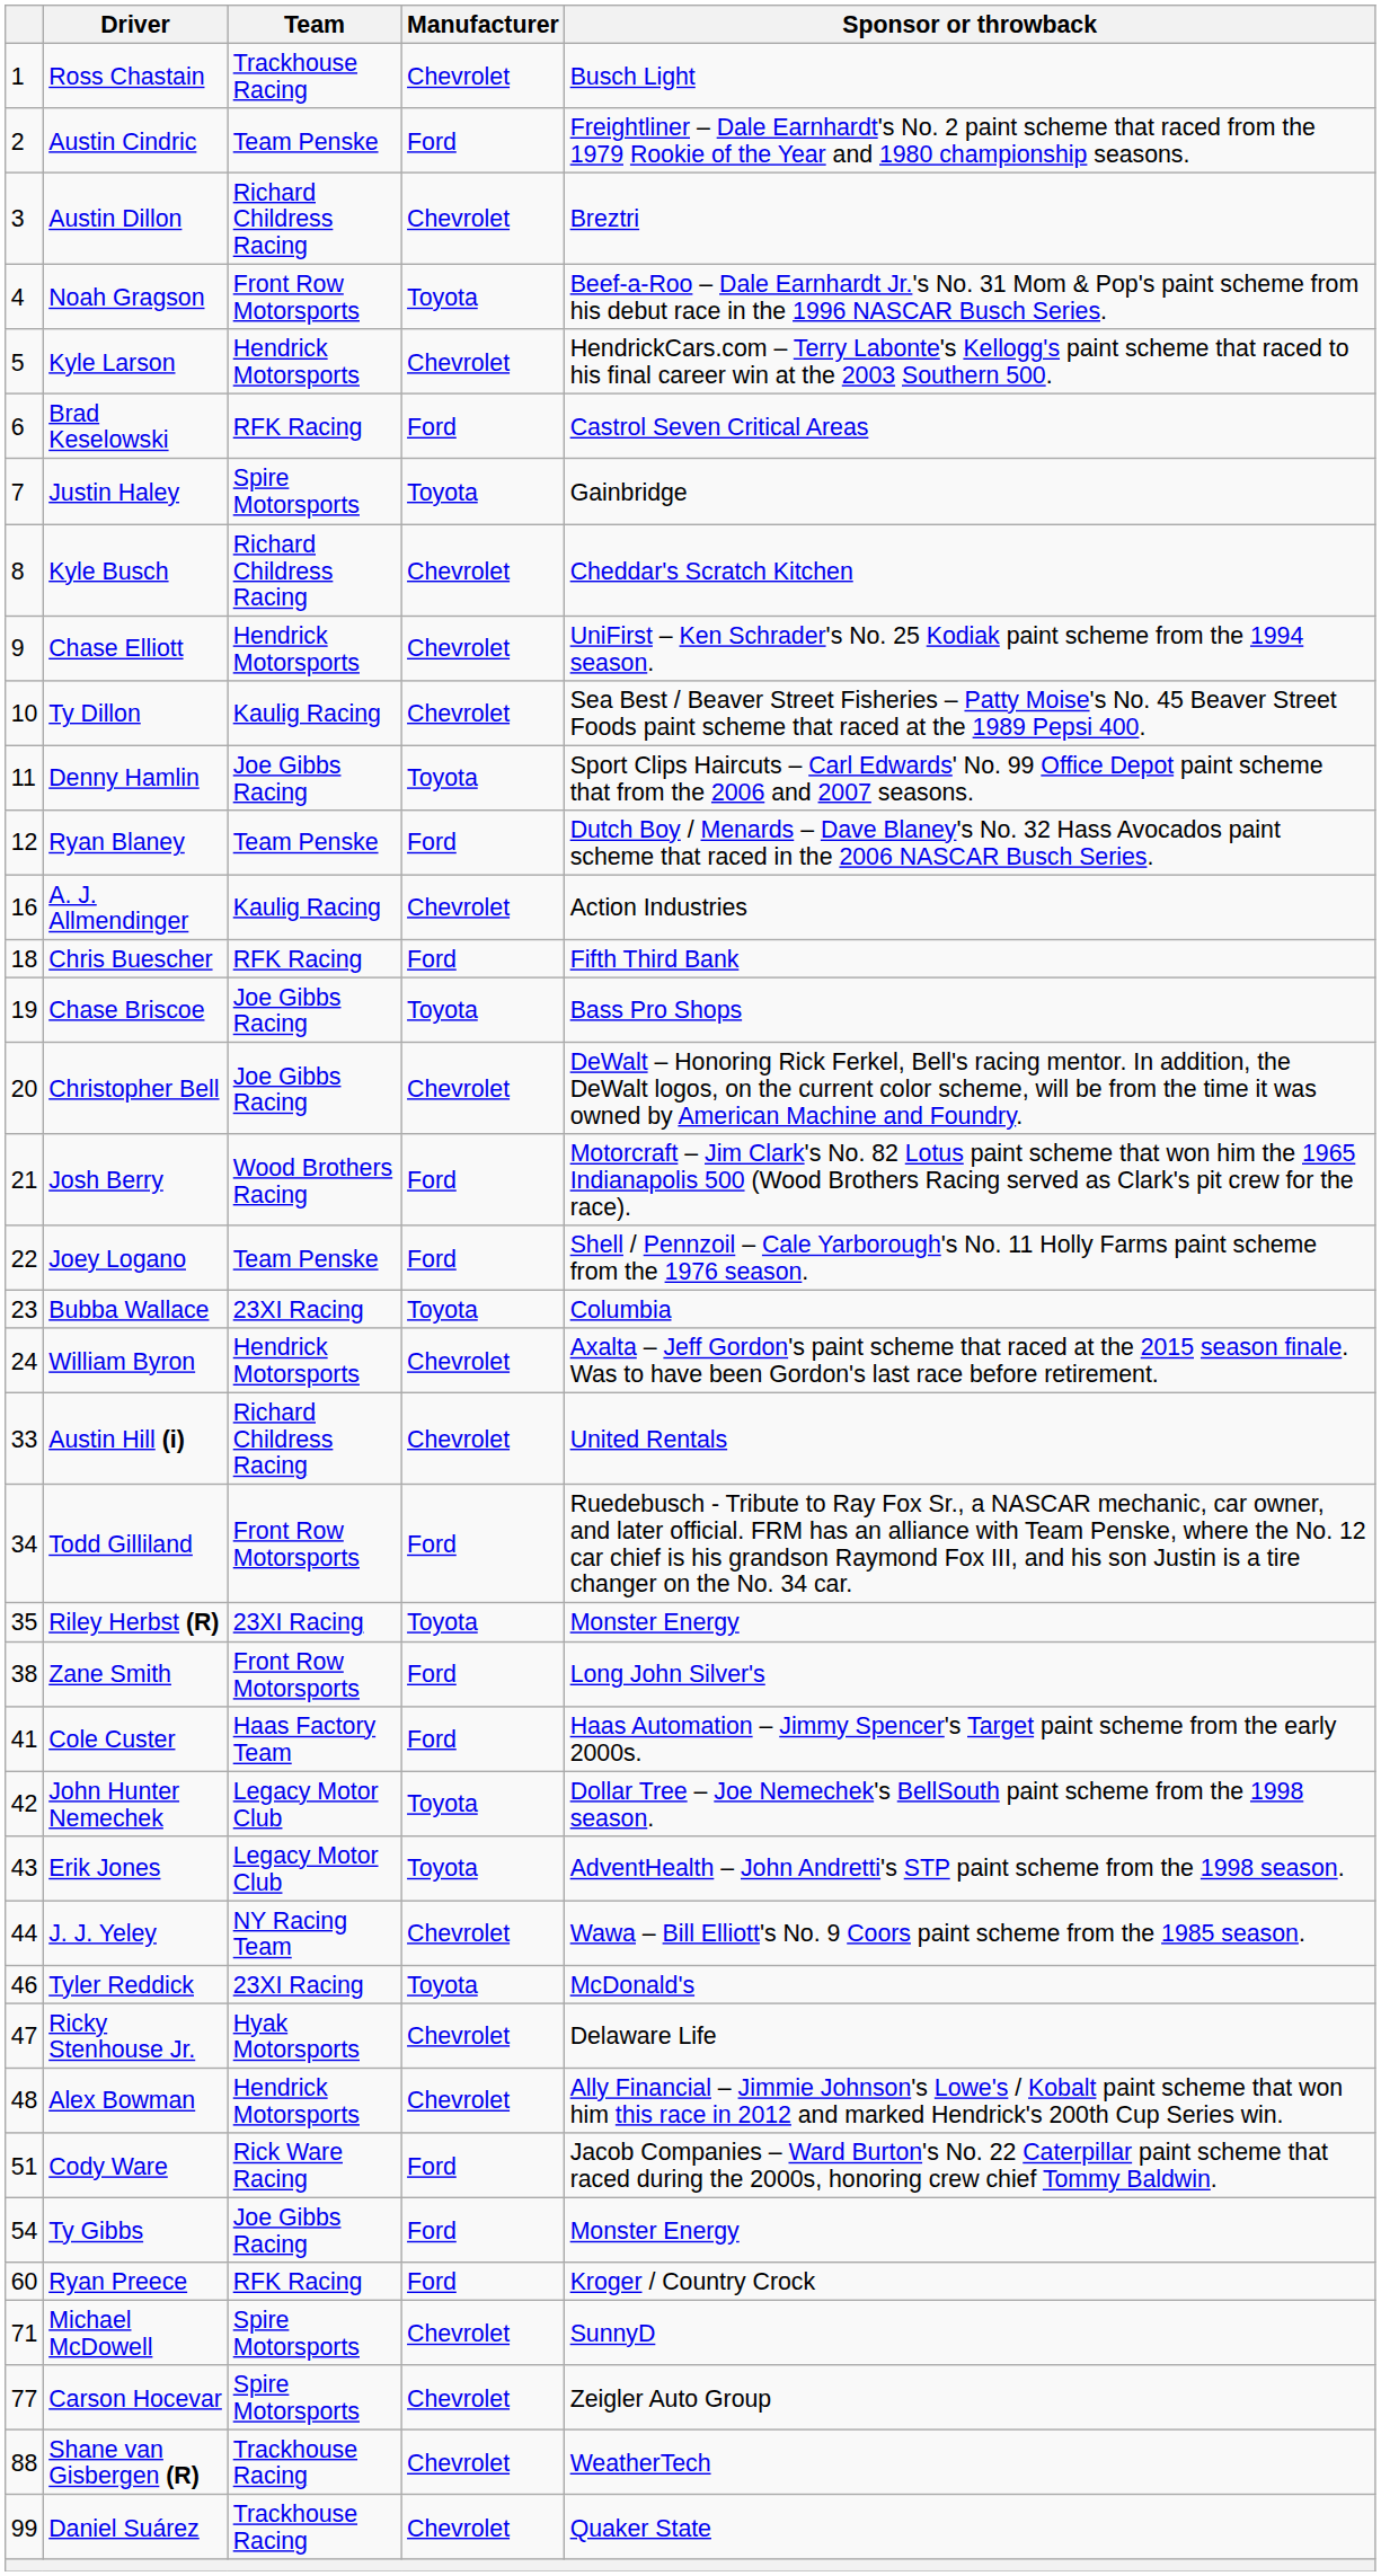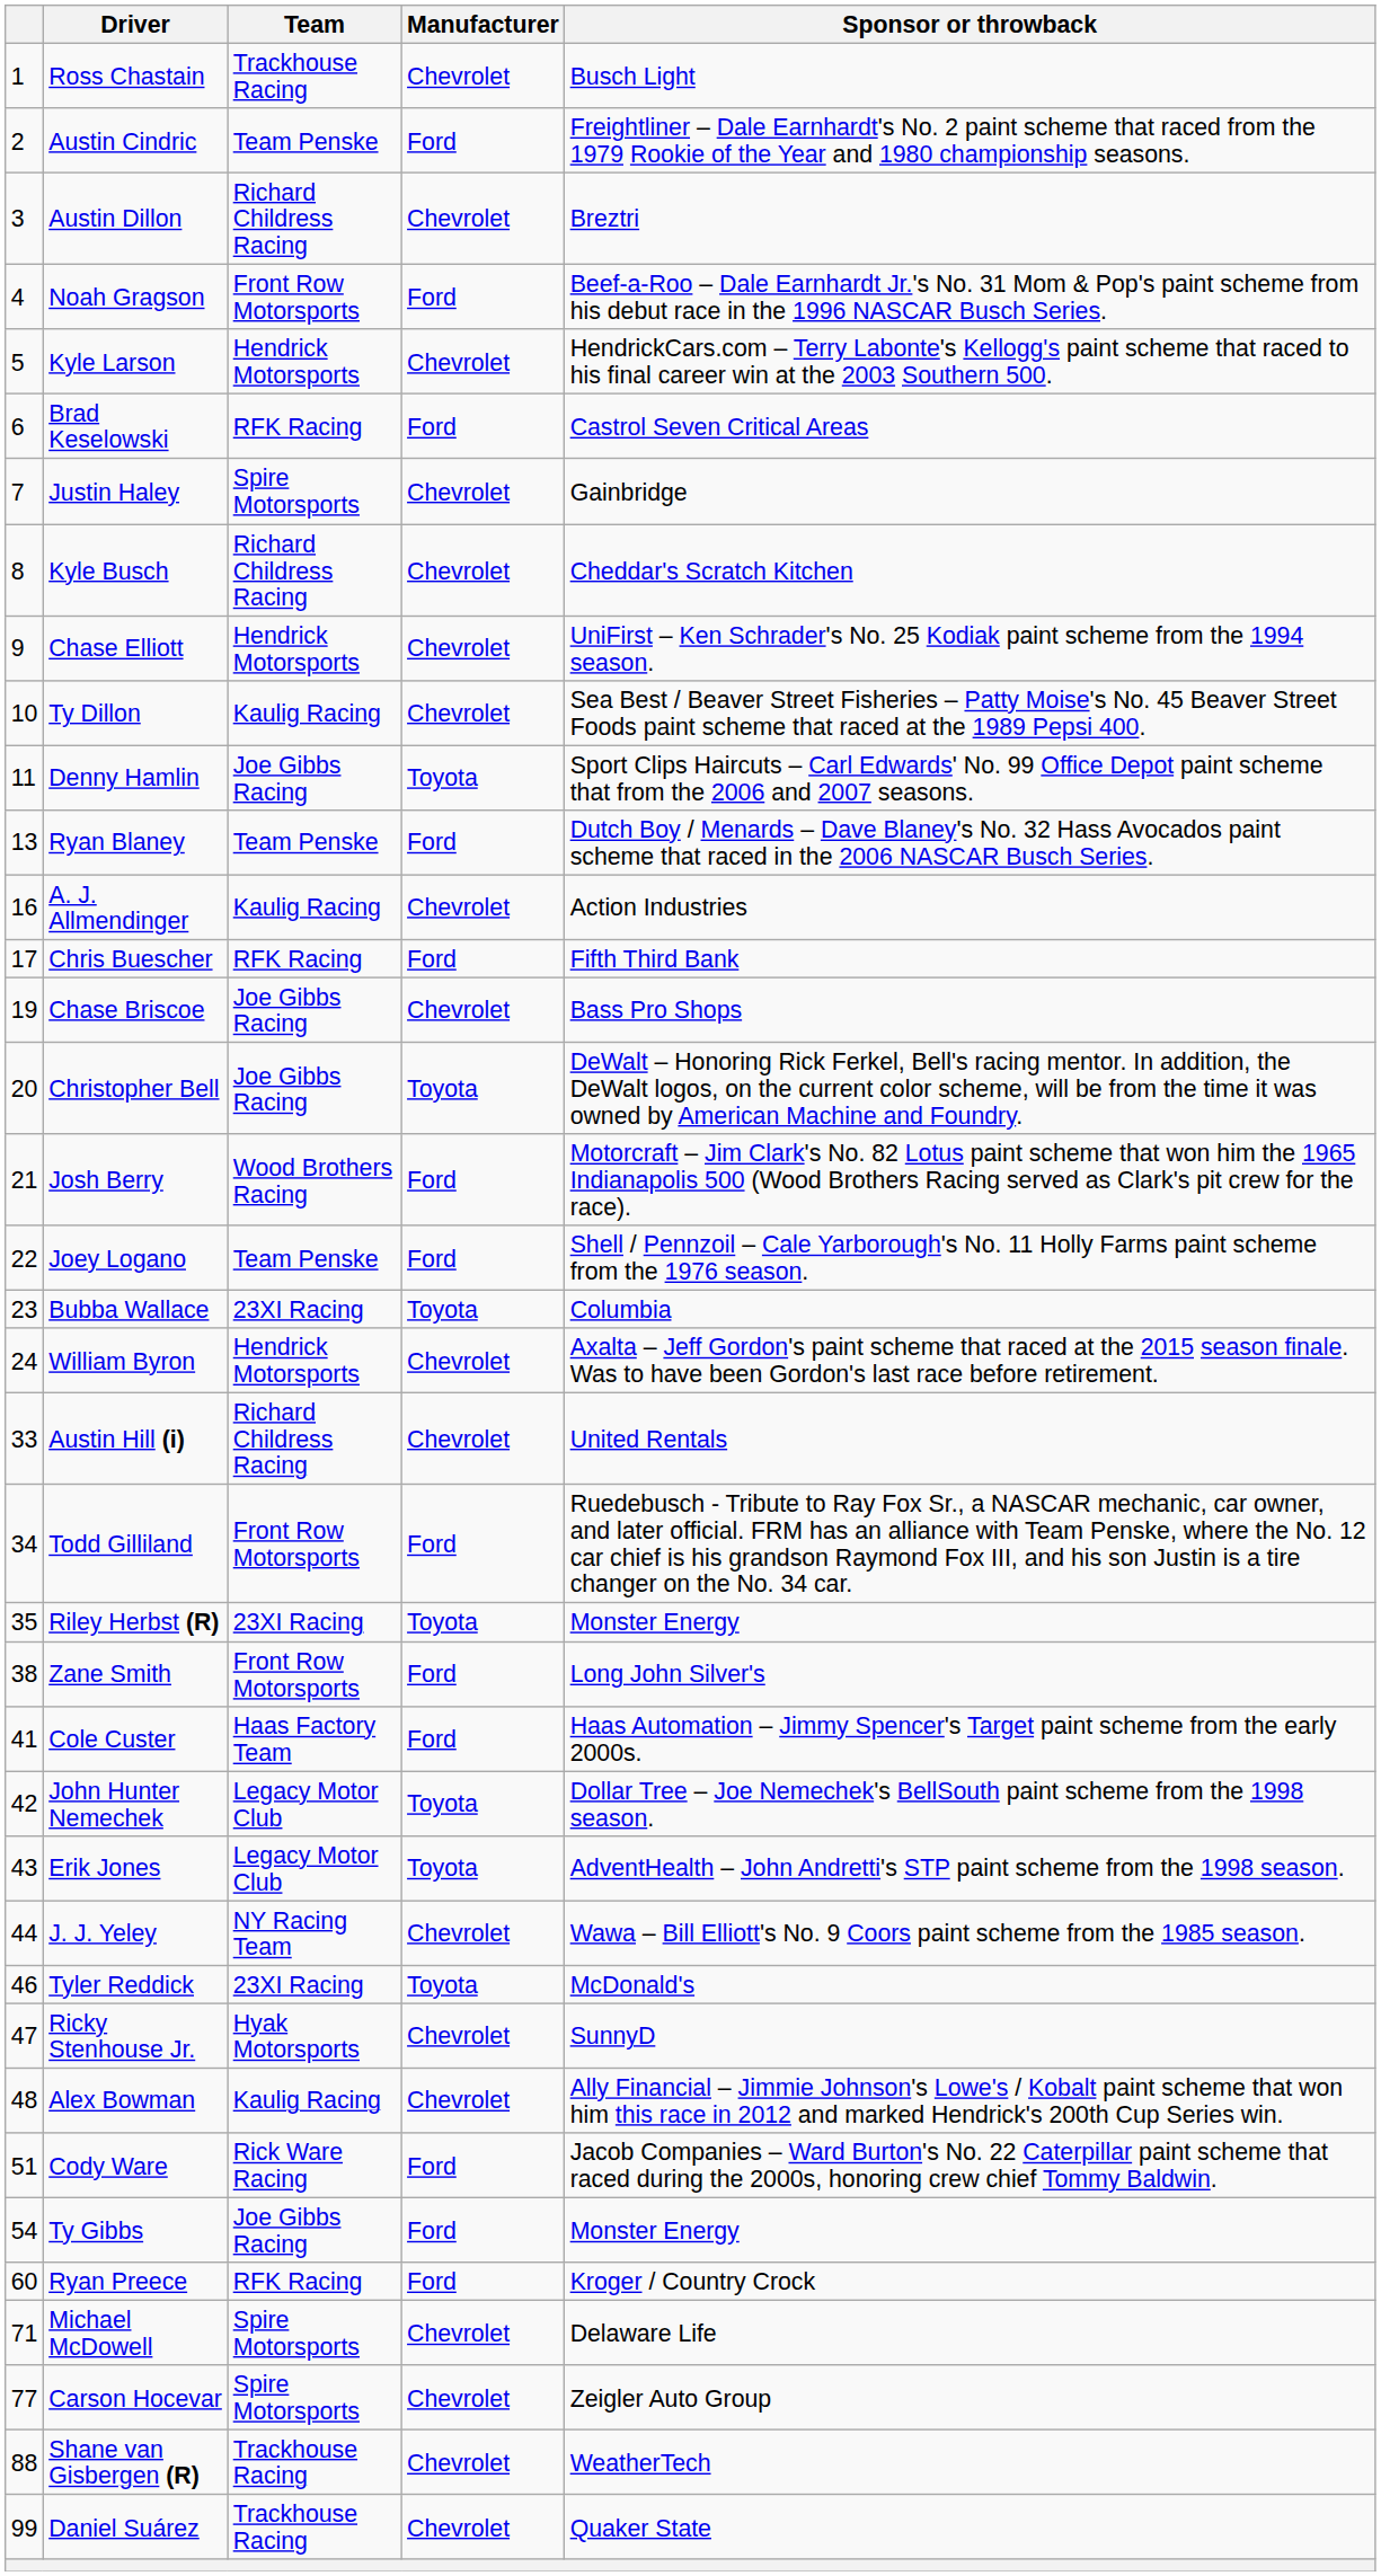 <table class="wikitable" style="font-size:95%">
 <tr>
 <th></th>
 <th>Driver</th>
 <th>Team</th>
 <th>Manufacturer</th>
 <th>Sponsor or throwback</th>
 </tr>
 <tr>
 <td>1</td>
 <td><a href='#'>Ross Chastain</a></td>
 <td><a href='#'>Trackhouse Racing</a></td>
 <td><a href='#'>Chevrolet</a></td>
 <td><a href='#'>Busch Light</a></td>
 </tr>
 <tr>
 <td>2</td>
 <td><a href='#'>Austin Cindric</a></td>
 <td><a href='#'>Team Penske</a></td>
 <td><a href='#'>Ford</a></td>
 <td><a href='#'>Freightliner</a> – <a href='#'>Dale Earnhardt</a>'s No. 2 paint scheme that raced from the <a href='#'>1979</a> <a href='#'>Rookie of the Year</a> and <a href='#'>1980 championship</a> seasons.</td>
 </tr>
 <tr>
 <td>3</td>
 <td><a href='#'>Austin Dillon</a></td>
 <td><a href='#'>Richard Childress Racing</a></td>
 <td><a href='#'>Chevrolet</a></td>
 <td><a href='#'>Breztri</a></td>
 </tr>
 <tr>
 <td>4</td>
 <td><a href='#'>Noah Gragson</a></td>
 <td><a href='#'>Front Row Motorsports</a></td>
-<td><a href='#'>Toyota</a></td>
+<td><a href='#'>Ford</a></td>
 <td><a href='#'>Beef-a-Roo</a> – <a href='#'>Dale Earnhardt Jr.</a>'s No. 31 Mom & Pop's paint scheme from his debut race in the <a href='#'>1996 NASCAR Busch Series</a>.</td>
 </tr>
 <tr>
 <td>5</td>
 <td><a href='#'>Kyle Larson</a></td>
 <td><a href='#'>Hendrick Motorsports</a></td>
 <td><a href='#'>Chevrolet</a></td>
 <td>HendrickCars.com – <a href='#'>Terry Labonte</a>'s <a href='#'>Kellogg's</a> paint scheme that raced to his final career win at the <a href='#'>2003</a> <a href='#'>Southern 500</a>.</td>
 </tr>
 <tr>
 <td>6</td>
 <td><a href='#'>Brad Keselowski</a></td>
 <td><a href='#'>RFK Racing</a></td>
 <td><a href='#'>Ford</a></td>
 <td><a href='#'>Castrol Seven Critical Areas</a></td>
 </tr>
 <tr>
 <td>7</td>
 <td><a href='#'>Justin Haley</a></td>
 <td><a href='#'>Spire Motorsports</a></td>
-<td><a href='#'>Toyota</a></td>
+<td><a href='#'>Chevrolet</a></td>
 <td>Gainbridge</td>
 </tr>
 <tr>
 <td>8</td>
 <td><a href='#'>Kyle Busch</a></td>
 <td><a href='#'>Richard Childress Racing</a></td>
 <td><a href='#'>Chevrolet</a></td>
 <td><a href='#'>Cheddar's Scratch Kitchen</a></td>
 </tr>
 <tr>
 <td>9</td>
 <td><a href='#'>Chase Elliott</a></td>
 <td><a href='#'>Hendrick Motorsports</a></td>
 <td><a href='#'>Chevrolet</a></td>
 <td><a href='#'>UniFirst</a> – <a href='#'>Ken Schrader</a>'s No. 25 <a href='#'>Kodiak</a> paint scheme from the <a href='#'>1994 season</a>.</td>
 </tr>
 <tr>
 <td>10</td>
 <td><a href='#'>Ty Dillon</a></td>
 <td><a href='#'>Kaulig Racing</a></td>
 <td><a href='#'>Chevrolet</a></td>
 <td>Sea Best / Beaver Street Fisheries – <a href='#'>Patty Moise</a>'s No. 45 Beaver Street Foods paint scheme that raced at the <a href='#'>1989 Pepsi 400</a>.</td>
 </tr>
 <tr>
 <td>11</td>
 <td><a href='#'>Denny Hamlin</a></td>
 <td><a href='#'>Joe Gibbs Racing</a></td>
 <td><a href='#'>Toyota</a></td>
 <td>Sport Clips Haircuts – <a href='#'>Carl Edwards</a>' No. 99 <a href='#'>Office Depot</a> paint scheme that from the <a href='#'>2006</a> and <a href='#'>2007</a> seasons.</td>
 </tr>
 <tr>
-<td>12</td>
+<td>13</td>
 <td><a href='#'>Ryan Blaney</a></td>
 <td><a href='#'>Team Penske</a></td>
 <td><a href='#'>Ford</a></td>
 <td><a href='#'>Dutch Boy</a> / <a href='#'>Menards</a> – <a href='#'>Dave Blaney</a>'s No. 32 Hass Avocados paint scheme that raced in the <a href='#'>2006 NASCAR Busch Series</a>.</td>
 </tr>
 <tr>
 <td>16</td>
 <td><a href='#'>A. J. Allmendinger</a></td>
 <td><a href='#'>Kaulig Racing</a></td>
 <td><a href='#'>Chevrolet</a></td>
 <td>Action Industries</td>
 </tr>
 <tr>
-<td>18</td>
+<td>17</td>
 <td><a href='#'>Chris Buescher</a></td>
 <td><a href='#'>RFK Racing</a></td>
 <td><a href='#'>Ford</a></td>
 <td><a href='#'>Fifth Third Bank</a></td>
 </tr>
 <tr>
 <td>19</td>
 <td><a href='#'>Chase Briscoe</a></td>
 <td><a href='#'>Joe Gibbs Racing</a></td>
-<td><a href='#'>Toyota</a></td>
+<td><a href='#'>Chevrolet</a></td>
 <td><a href='#'>Bass Pro Shops</a></td>
 </tr>
 <tr>
 <td>20</td>
 <td><a href='#'>Christopher Bell</a></td>
 <td><a href='#'>Joe Gibbs Racing</a></td>
-<td><a href='#'>Chevrolet</a></td>
+<td><a href='#'>Toyota</a></td>
 <td><a href='#'>DeWalt</a> – Honoring Rick Ferkel, Bell's racing mentor.  In addition, the DeWalt logos, on the current color scheme, will be from the time it was owned by <a href='#'>American Machine and Foundry</a>.</td>
 </tr>
 <tr>
 <td>21</td>
 <td><a href='#'>Josh Berry</a></td>
 <td><a href='#'>Wood Brothers Racing</a></td>
 <td><a href='#'>Ford</a></td>
 <td><a href='#'>Motorcraft</a> – <a href='#'>Jim Clark</a>'s No. 82 <a href='#'>Lotus</a> paint scheme that won him the <a href='#'>1965 Indianapolis 500</a> (Wood Brothers Racing served as Clark's pit crew for the race).</td>
 </tr>
 <tr>
 <td>22</td>
 <td><a href='#'>Joey Logano</a></td>
 <td><a href='#'>Team Penske</a></td>
 <td><a href='#'>Ford</a></td>
 <td><a href='#'>Shell</a> / <a href='#'>Pennzoil</a> – <a href='#'>Cale Yarborough</a>'s No. 11 Holly Farms paint scheme from the <a href='#'>1976 season</a>.</td>
 </tr>
 <tr>
 <td>23</td>
 <td><a href='#'>Bubba Wallace</a></td>
 <td><a href='#'>23XI Racing</a></td>
 <td><a href='#'>Toyota</a></td>
 <td><a href='#'>Columbia</a></td>
 </tr>
 <tr>
 <td>24</td>
 <td><a href='#'>William Byron</a></td>
 <td><a href='#'>Hendrick Motorsports</a></td>
 <td><a href='#'>Chevrolet</a></td>
 <td><a href='#'>Axalta</a> – <a href='#'>Jeff Gordon</a>'s paint scheme that raced at the <a href='#'>2015</a> <a href='#'>season finale</a>.  Was to have been Gordon's last race before retirement.</td>
 </tr>
 <tr>
 <td>33</td>
 <td><a href='#'>Austin Hill</a> <strong>(i)</strong></td>
 <td><a href='#'>Richard Childress Racing</a></td>
 <td><a href='#'>Chevrolet</a></td>
 <td><a href='#'>United Rentals</a></td>
 </tr>
 <tr>
 <td>34</td>
 <td><a href='#'>Todd Gilliland</a></td>
 <td><a href='#'>Front Row Motorsports</a></td>
 <td><a href='#'>Ford</a></td>
 <td>Ruedebusch - Tribute to Ray Fox Sr., a NASCAR mechanic, car owner, and later official. FRM has an alliance with Team Penske, where the No. 12 car chief is his grandson Raymond Fox III, and his son Justin is a tire changer on the No. 34 car.</td>
 </tr>
 <tr>
 <td>35</td>
 <td><a href='#'>Riley Herbst</a> <strong>(R)</strong></td>
 <td><a href='#'>23XI Racing</a></td>
 <td><a href='#'>Toyota</a></td>
 <td><a href='#'>Monster Energy</a></td>
 </tr>
 <tr>
 <td>38</td>
 <td><a href='#'>Zane Smith</a></td>
 <td><a href='#'>Front Row Motorsports</a></td>
 <td><a href='#'>Ford</a></td>
 <td><a href='#'>Long John Silver's</a></td>
 </tr>
 <tr>
 <td>41</td>
 <td><a href='#'>Cole Custer</a></td>
 <td><a href='#'>Haas Factory Team</a></td>
 <td><a href='#'>Ford</a></td>
 <td><a href='#'>Haas Automation</a> – <a href='#'>Jimmy Spencer</a>'s <a href='#'>Target</a> paint scheme from the early 2000s.</td>
 </tr>
 <tr>
 <td>42</td>
 <td><a href='#'>John Hunter Nemechek</a></td>
 <td><a href='#'>Legacy Motor Club</a></td>
 <td><a href='#'>Toyota</a></td>
 <td><a href='#'>Dollar Tree</a> – <a href='#'>Joe Nemechek</a>'s <a href='#'>BellSouth</a> paint scheme from the <a href='#'>1998 season</a>.</td>
 </tr>
 <tr>
 <td>43</td>
 <td><a href='#'>Erik Jones</a></td>
 <td><a href='#'>Legacy Motor Club</a></td>
 <td><a href='#'>Toyota</a></td>
 <td><a href='#'>AdventHealth</a> – <a href='#'>John Andretti</a>'s <a href='#'>STP</a> paint scheme from the <a href='#'>1998 season</a>.</td>
 </tr>
 <tr>
 <td>44</td>
 <td><a href='#'>J. J. Yeley</a></td>
 <td><a href='#'>NY Racing Team</a></td>
 <td><a href='#'>Chevrolet</a></td>
 <td><a href='#'>Wawa</a> – <a href='#'>Bill Elliott</a>'s No. 9 <a href='#'>Coors</a> paint scheme from the <a href='#'>1985 season</a>.</td>
 </tr>
 <tr>
 <td>46</td>
 <td><a href='#'>Tyler Reddick</a></td>
 <td><a href='#'>23XI Racing</a></td>
 <td><a href='#'>Toyota</a></td>
 <td><a href='#'>McDonald's</a></td>
 </tr>
 <tr>
 <td>47</td>
 <td><a href='#'>Ricky Stenhouse Jr.</a></td>
 <td><a href='#'>Hyak Motorsports</a></td>
 <td><a href='#'>Chevrolet</a></td>
-<td>Delaware Life</td>
+<td><a href='#'>SunnyD</a></td>
 </tr>
 <tr>
 <td>48</td>
 <td><a href='#'>Alex Bowman</a></td>
-<td><a href='#'>Hendrick Motorsports</a></td>
+<td><a href='#'>Kaulig Racing</a></td>
 <td><a href='#'>Chevrolet</a></td>
 <td><a href='#'>Ally Financial</a> – <a href='#'>Jimmie Johnson</a>'s <a href='#'>Lowe's</a> / <a href='#'>Kobalt</a> paint scheme that won him <a href='#'>this race in 2012</a> and marked Hendrick's 200th Cup Series win.</td>
 </tr>
 <tr>
 <td>51</td>
 <td><a href='#'>Cody Ware</a></td>
 <td><a href='#'>Rick Ware Racing</a></td>
 <td><a href='#'>Ford</a></td>
 <td>Jacob Companies – <a href='#'>Ward Burton</a>'s No. 22 <a href='#'>Caterpillar</a> paint scheme that raced during the 2000s, honoring crew chief <a href='#'>Tommy Baldwin</a>.</td>
 </tr>
 <tr>
 <td>54</td>
 <td><a href='#'>Ty Gibbs</a></td>
 <td><a href='#'>Joe Gibbs Racing</a></td>
 <td><a href='#'>Ford</a></td>
 <td><a href='#'>Monster Energy</a></td>
 </tr>
 <tr>
 <td>60</td>
 <td><a href='#'>Ryan Preece</a></td>
 <td><a href='#'>RFK Racing</a></td>
 <td><a href='#'>Ford</a></td>
 <td><a href='#'>Kroger</a> / Country Crock</td>
 </tr>
 <tr>
 <td>71</td>
 <td><a href='#'>Michael McDowell</a></td>
 <td><a href='#'>Spire Motorsports</a></td>
 <td><a href='#'>Chevrolet</a></td>
-<td><a href='#'>SunnyD</a></td>
+<td>Delaware Life</td>
 </tr>
 <tr>
 <td>77</td>
 <td><a href='#'>Carson Hocevar</a></td>
 <td><a href='#'>Spire Motorsports</a></td>
 <td><a href='#'>Chevrolet</a></td>
 <td>Zeigler Auto Group</td>
 </tr>
 <tr>
 <td>88</td>
 <td><a href='#'>Shane van Gisbergen</a> <strong>(R)</strong></td>
 <td><a href='#'>Trackhouse Racing</a></td>
 <td><a href='#'>Chevrolet</a></td>
 <td><a href='#'>WeatherTech</a></td>
 </tr>
 <tr>
 <td>99</td>
 <td><a href='#'>Daniel Suárez</a></td>
 <td><a href='#'>Trackhouse Racing</a></td>
 <td><a href='#'>Chevrolet</a></td>
 <td><a href='#'>Quaker State</a></td>
 </tr>
 <tr>
 <th colspan="5"></th>
 </tr>
 </table>
